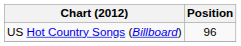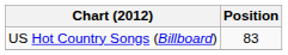 <table class="wikitable sortable">
 <tr>
 <th scope="col">Chart (2012)</th>
 <th scope="col">Position</th>
 </tr>
 <tr>
 <td>US <a href='#'>Hot Country Songs</a> (<em><a href='#'>Billboard</a></em>)</td>
-<td align="center">96</td>
+<td align="center">83</td>
 </tr>
 <tr>
 </tr>
 </table>
